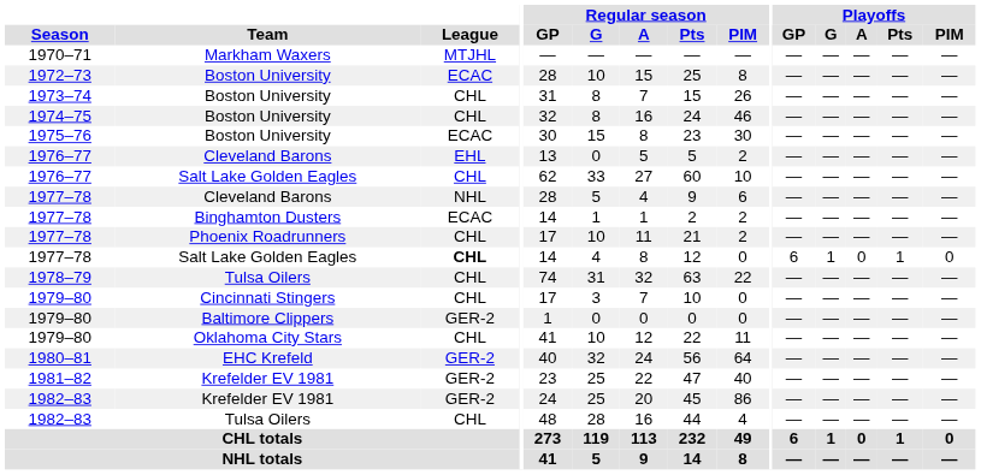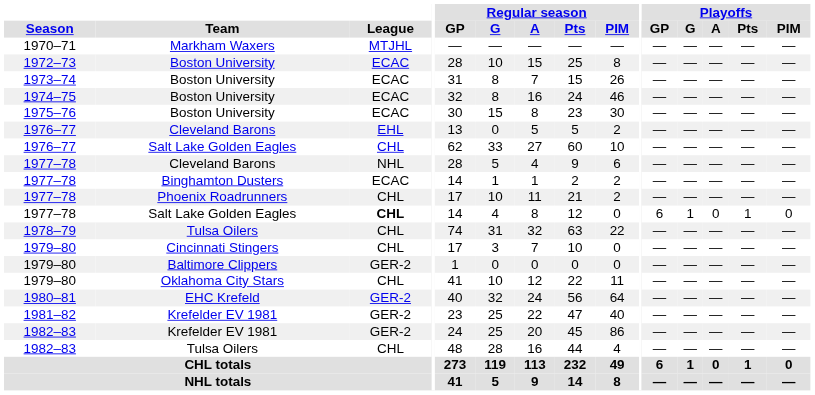 <table border="0" cellpadding="1" cellspacing="0" style="text-align:center; width:60em">
 <tr bgcolor="#e0e0e0">
 <th colspan="3" bgcolor="#ffffff"></th>
 <th rowspan="100" bgcolor="#ffffff"></th>
 <th colspan="5"><a href='#'>Regular season</a></th>
 <th rowspan="100" bgcolor="#ffffff"></th>
 <th colspan="5"><a href='#'>Playoffs</a></th>
 </tr>
 <tr bgcolor="#e0e0e0">
 <th><a href='#'>Season</a></th>
 <th>Team</th>
 <th>League</th>
 <th>GP</th>
 <th><a href='#'>G</a></th>
 <th><a href='#'>A</a></th>
 <th><a href='#'>Pts</a></th>
 <th><a href='#'>PIM</a></th>
 <th>GP</th>
 <th>G</th>
 <th>A</th>
 <th>Pts</th>
 <th>PIM</th>
 </tr>
 <tr>
 <td>1970–71</td>
 <td><a href='#'>Markham Waxers</a></td>
 <td><a href='#'>MTJHL</a></td>
 <td>—</td>
 <td>—</td>
 <td>—</td>
 <td>—</td>
 <td>—</td>
 <td>—</td>
 <td>—</td>
 <td>—</td>
 <td>—</td>
 <td>—</td>
 </tr>
 <tr bgcolor="#f0f0f0">
 <td><a href='#'>1972–73</a></td>
 <td><a href='#'>Boston University</a></td>
 <td><a href='#'>ECAC</a></td>
 <td>28</td>
 <td>10</td>
 <td>15</td>
 <td>25</td>
 <td>8</td>
 <td>—</td>
 <td>—</td>
 <td>—</td>
 <td>—</td>
 <td>—</td>
 </tr>
 <tr>
 <td><a href='#'>1973–74</a></td>
 <td>Boston University</td>
-<td>CHL</td>
+<td>ECAC</td>
 <td>31</td>
 <td>8</td>
 <td>7</td>
 <td>15</td>
 <td>26</td>
 <td>—</td>
 <td>—</td>
 <td>—</td>
 <td>—</td>
 <td>—</td>
 </tr>
 <tr bgcolor="#f0f0f0">
 <td><a href='#'>1974–75</a></td>
 <td>Boston University</td>
-<td>CHL</td>
+<td>ECAC</td>
 <td>32</td>
 <td>8</td>
 <td>16</td>
 <td>24</td>
 <td>46</td>
 <td>—</td>
 <td>—</td>
 <td>—</td>
 <td>—</td>
 <td>—</td>
 </tr>
 <tr>
 <td><a href='#'>1975–76</a></td>
 <td>Boston University</td>
 <td>ECAC</td>
 <td>30</td>
 <td>15</td>
 <td>8</td>
 <td>23</td>
 <td>30</td>
 <td>—</td>
 <td>—</td>
 <td>—</td>
 <td>—</td>
 <td>—</td>
 </tr>
 <tr bgcolor="#f0f0f0">
 <td><a href='#'>1976–77</a></td>
 <td><a href='#'>Cleveland Barons</a></td>
 <td><a href='#'>EHL</a></td>
 <td>13</td>
 <td>0</td>
 <td>5</td>
 <td>5</td>
 <td>2</td>
 <td>—</td>
 <td>—</td>
 <td>—</td>
 <td>—</td>
 <td>—</td>
 </tr>
 <tr>
 <td><a href='#'>1976–77</a></td>
 <td><a href='#'>Salt Lake Golden Eagles</a></td>
 <td><a href='#'>CHL</a></td>
 <td>62</td>
 <td>33</td>
 <td>27</td>
 <td>60</td>
 <td>10</td>
 <td>—</td>
 <td>—</td>
 <td>—</td>
 <td>—</td>
 <td>—</td>
 </tr>
 <tr bgcolor="#f0f0f0">
 <td><a href='#'>1977–78</a></td>
 <td>Cleveland Barons</td>
 <td>NHL</td>
 <td>28</td>
 <td>5</td>
 <td>4</td>
 <td>9</td>
 <td>6</td>
 <td>—</td>
 <td>—</td>
 <td>—</td>
 <td>—</td>
 <td>—</td>
 </tr>
 <tr>
 <td><a href='#'>1977–78</a></td>
 <td><a href='#'>Binghamton Dusters</a></td>
 <td>ECAC</td>
 <td>14</td>
 <td>1</td>
 <td>1</td>
 <td>2</td>
 <td>2</td>
 <td>—</td>
 <td>—</td>
 <td>—</td>
 <td>—</td>
 <td>—</td>
 </tr>
 <tr bgcolor="#f0f0f0">
 <td><a href='#'>1977–78</a></td>
 <td><a href='#'>Phoenix Roadrunners</a></td>
 <td>CHL</td>
 <td>17</td>
 <td>10</td>
 <td>11</td>
 <td>21</td>
 <td>2</td>
 <td>—</td>
 <td>—</td>
 <td>—</td>
 <td>—</td>
 <td>—</td>
 </tr>
 <tr>
 <td>1977–78</td>
 <td>Salt Lake Golden Eagles</td>
 <td><strong>CHL</strong></td>
 <td>14</td>
 <td>4</td>
 <td>8</td>
 <td>12</td>
 <td>0</td>
 <td>6</td>
 <td>1</td>
 <td>0</td>
 <td>1</td>
 <td>0</td>
 </tr>
 <tr bgcolor="#f0f0f0">
 <td><a href='#'>1978–79</a></td>
 <td><a href='#'>Tulsa Oilers</a></td>
 <td>CHL</td>
 <td>74</td>
 <td>31</td>
 <td>32</td>
 <td>63</td>
 <td>22</td>
 <td>—</td>
 <td>—</td>
 <td>—</td>
 <td>—</td>
 <td>—</td>
 </tr>
 <tr>
 <td><a href='#'>1979–80</a></td>
 <td><a href='#'>Cincinnati Stingers</a></td>
 <td>CHL</td>
 <td>17</td>
 <td>3</td>
 <td>7</td>
 <td>10</td>
 <td>0</td>
 <td>—</td>
 <td>—</td>
 <td>—</td>
 <td>—</td>
 <td>—</td>
 </tr>
 <tr bgcolor="#f0f0f0">
 <td>1979–80</td>
 <td><a href='#'>Baltimore Clippers</a></td>
 <td>GER-2</td>
 <td>1</td>
 <td>0</td>
 <td>0</td>
 <td>0</td>
 <td>0</td>
 <td>—</td>
 <td>—</td>
 <td>—</td>
 <td>—</td>
 <td>—</td>
 </tr>
 <tr>
 <td>1979–80</td>
 <td><a href='#'>Oklahoma City Stars</a></td>
 <td>CHL</td>
 <td>41</td>
 <td>10</td>
 <td>12</td>
 <td>22</td>
 <td>11</td>
 <td>—</td>
 <td>—</td>
 <td>—</td>
 <td>—</td>
 <td>—</td>
 </tr>
 <tr bgcolor="#f0f0f0">
 <td><a href='#'>1980–81</a></td>
 <td><a href='#'>EHC Krefeld</a></td>
 <td><a href='#'>GER-2</a></td>
 <td>40</td>
 <td>32</td>
 <td>24</td>
 <td>56</td>
 <td>64</td>
 <td>—</td>
 <td>—</td>
 <td>—</td>
 <td>—</td>
 <td>—</td>
 </tr>
 <tr>
 <td><a href='#'>1981–82</a></td>
 <td><a href='#'>Krefelder EV 1981</a></td>
 <td>GER-2</td>
 <td>23</td>
 <td>25</td>
 <td>22</td>
 <td>47</td>
 <td>40</td>
 <td>—</td>
 <td>—</td>
 <td>—</td>
 <td>—</td>
 <td>—</td>
 </tr>
 <tr bgcolor="#f0f0f0">
 <td><a href='#'>1982–83</a></td>
 <td>Krefelder EV 1981</td>
 <td>GER-2</td>
 <td>24</td>
 <td>25</td>
 <td>20</td>
 <td>45</td>
 <td>86</td>
 <td>—</td>
 <td>—</td>
 <td>—</td>
 <td>—</td>
 <td>—</td>
 </tr>
 <tr>
 <td><a href='#'>1982–83</a></td>
 <td>Tulsa Oilers</td>
 <td>CHL</td>
 <td>48</td>
 <td>28</td>
 <td>16</td>
 <td>44</td>
 <td>4</td>
 <td>—</td>
 <td>—</td>
 <td>—</td>
 <td>—</td>
 <td>—</td>
 </tr>
 <tr bgcolor="#e0e0e0">
 <th colspan="3">CHL totals</th>
 <th>273</th>
 <th>119</th>
 <th>113</th>
 <th>232</th>
 <th>49</th>
 <th>6</th>
 <th>1</th>
 <th>0</th>
 <th>1</th>
 <th>0</th>
 </tr>
 <tr bgcolor="#e0e0e0">
 <th colspan="3">NHL totals</th>
 <th>41</th>
 <th>5</th>
 <th>9</th>
 <th>14</th>
 <th>8</th>
 <th>—</th>
 <th>—</th>
 <th>—</th>
 <th>—</th>
 <th>—</th>
 </tr>
 </table>
